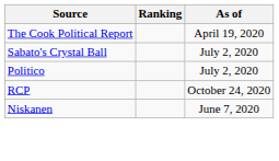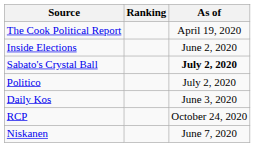 <table class="wikitable" style="text-align:center">
 <tr>
 <th>Source</th>
 <th>Ranking</th>
 <th>As of</th>
 </tr>
 <tr>
 <td style="text-align:left"><a href='#'>The Cook Political Report</a></td>
 <td></td>
 <td>April 19, 2020</td>
 </tr>
 <tr>
+<td style="text-align:left"><a href='#'>Inside Elections</a></td>
+<td></td>
+<td>June 2, 2020</td>
+</tr>
+<tr>
 <td style="text-align:left"><a href='#'>Sabato's Crystal Ball</a></td>
 <td></td>
-<td>July 2, 2020</td>
+<td><strong>July 2, 2020</strong></td>
 </tr>
 <tr>
 <td style="text-align:left"><a href='#'>Politico</a></td>
 <td></td>
 <td>July 2, 2020</td>
+</tr>
+<tr>
+<td style="text-align:left"><a href='#'>Daily Kos</a></td>
+<td></td>
+<td>June 3, 2020</td>
 </tr>
 <tr>
 <td style="text-align:left"><a href='#'>RCP</a></td>
 <td></td>
 <td>October 24, 2020</td>
 </tr>
 <tr>
 <td style="text-align:left"><a href='#'>Niskanen</a></td>
 <td></td>
 <td>June 7, 2020</td>
 </tr>
 </table>
